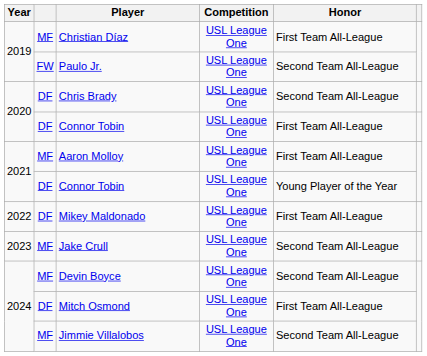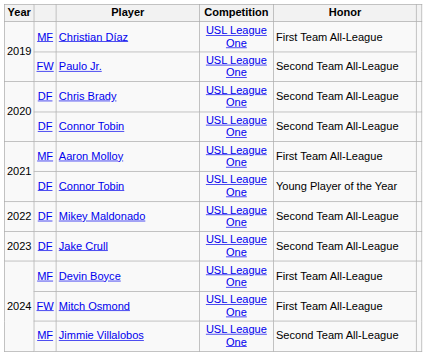 <table class="wikitable plainrowheaders sortable" style="text-align:center">
 <tr>
 <th>Year</th>
 <th></th>
 <th style="width:200px;">Player</th>
 <th style="width:100px;">Competition</th>
 <th style="width:200px;">Honor</th>
 <th class="unsortable"></th>
 </tr>
 <tr>
 <td rowspan="2">2019</td>
 <td><a href='#'>MF</a></td>
 <td align="left" data-sort-value="Díaz, Christian"> <a href='#'>Christian Díaz</a></td>
 <td><a href='#'>USL League One</a></td>
 <td align="left">First Team All-League</td>
 <td rowspan="2"></td>
 </tr>
 <tr>
 <td><a href='#'>FW</a></td>
 <td align="left" data-sort-value="Paulo Jr"> <a href='#'>Paulo Jr.</a></td>
 <td><a href='#'>USL League One</a></td>
 <td align="left">Second Team All-League</td>
 </tr>
 <tr>
 <td rowspan="2">2020</td>
 <td><a href='#'>DF</a></td>
 <td align="left" data-sort-value="Brady, Chris"> <a href='#'>Chris Brady</a></td>
 <td><a href='#'>USL League One</a></td>
 <td align="left">Second Team All-League</td>
 <td></td>
 </tr>
 <tr>
 <td><a href='#'>DF</a></td>
 <td align="left" data-sort-value="Tobin, Connor"> <a href='#'>Connor Tobin</a></td>
 <td><a href='#'>USL League One</a></td>
-<td align="left">First Team All-League</td>
+<td align="left">Second Team All-League</td>
 <td></td>
 </tr>
 <tr>
 <td rowspan="2">2021</td>
 <td><a href='#'>MF</a></td>
 <td align="left" data-sort-value="Molloy, Aaron"> <a href='#'>Aaron Molloy</a></td>
 <td><a href='#'>USL League One</a></td>
 <td align="left">First Team All-League</td>
 <td rowspan="2"></td>
 </tr>
 <tr>
 <td><a href='#'>DF</a></td>
 <td align="left" data-sort-value="Tobin, Connor"> <a href='#'>Connor Tobin</a></td>
 <td><a href='#'>USL League One</a></td>
 <td align="left">Young Player of the Year</td>
 </tr>
 <tr>
 <td>2022</td>
 <td><a href='#'>DF</a></td>
 <td align="left" data-sort-value="Maldonado, Mikey"> <a href='#'>Mikey Maldonado</a></td>
 <td><a href='#'>USL League One</a></td>
-<td align="left">First Team All-League</td>
+<td align="left">Second Team All-League</td>
 <td></td>
 </tr>
 <tr>
 <td>2023</td>
-<td><a href='#'>MF</a></td>
+<td><a href='#'>DF</a></td>
 <td align="left" data-sort-value="Crull, Jake"> <a href='#'>Jake Crull</a></td>
 <td><a href='#'>USL League One</a></td>
 <td align="left">Second Team All-League</td>
 <td></td>
 </tr>
 <tr>
 <td rowspan="3">2024</td>
 <td><a href='#'>MF</a></td>
 <td style="text-align:left;" data-sort-value="Boyce, Devin"> <a href='#'>Devin Boyce</a></td>
 <td><a href='#'>USL League One</a></td>
-<td align="left">Second Team All-League</td>
+<td align="left">First Team All-League</td>
 <td rowspan="3"></td>
 </tr>
 <tr>
-<td><a href='#'>DF</a></td>
+<td><a href='#'>FW</a></td>
 <td style="text-align:left;" data-sort-value="Osmond, Mitch"> <a href='#'>Mitch Osmond</a></td>
 <td><a href='#'>USL League One</a></td>
 <td align="left">First Team All-League</td>
 </tr>
 <tr>
 <td><a href='#'>MF</a></td>
 <td style="text-align:left;" data-sort-value="Villalobos, Jimmie"> <a href='#'>Jimmie Villalobos</a></td>
 <td><a href='#'>USL League One</a></td>
 <td align="left">Second Team All-League</td>
 </tr>
 </table>
